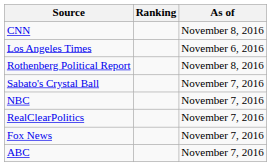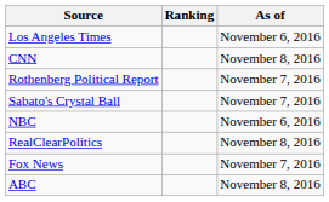 <table class="wikitable" style="text-align:center">
 <tr>
 <th>Source</th>
 <th>Ranking</th>
 <th>As of</th>
 </tr>
 <tr>
+<td align="left"><a href='#'>Los Angeles Times</a></td>
+<td></td>
+<td>November 6, 2016</td>
+</tr>
+<tr>
 <td align="left"><a href='#'>CNN</a></td>
 <td></td>
 <td>November 8, 2016</td>
 </tr>
 <tr>
-<td align="left"><a href='#'>Los Angeles Times</a></td>
-<td></td>
-<td>November 6, 2016</td>
-</tr>
-<tr>
 <td align=left><a href='#'>Rothenberg Political Report</a></td>
 <td></td>
-<td>November 8, 2016</td>
+<td>November 7, 2016</td>
 </tr>
 <tr>
 <td align="left"><a href='#'>Sabato's Crystal Ball</a></td>
 <td></td>
 <td>November 7, 2016</td>
 </tr>
 <tr>
 <td align="left"><a href='#'>NBC</a></td>
 <td></td>
-<td>November 7, 2016</td>
+<td>November 6, 2016</td>
 </tr>
 <tr>
 <td align="left"><a href='#'>RealClearPolitics</a></td>
 <td></td>
-<td>November 7, 2016</td>
+<td>November 8, 2016</td>
 </tr>
 <tr>
 <td align="left"><a href='#'>Fox News</a></td>
 <td></td>
 <td>November 7, 2016</td>
 </tr>
 <tr>
 <td align="left"><a href='#'>ABC</a></td>
 <td></td>
-<td>November 7, 2016</td>
+<td>November 8, 2016</td>
 </tr>
 </table>
